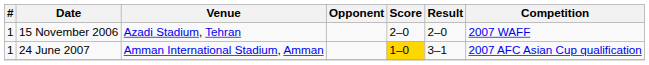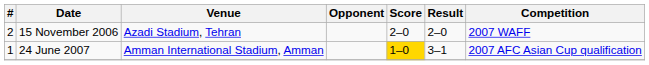 <table class="wikitable">
 <tr>
 <th>#</th>
 <th>Date</th>
 <th>Venue</th>
 <th>Opponent</th>
 <th>Score</th>
 <th>Result</th>
 <th>Competition</th>
 </tr>
 <tr>
-<td>1</td>
+<td>2</td>
 <td>15 November 2006</td>
 <td><a href='#'>Azadi Stadium</a>, <a href='#'>Tehran</a></td>
 <td></td>
 <td>2–0</td>
 <td>2–0</td>
 <td><a href='#'>2007 WAFF</a></td>
 </tr>
 <tr>
 <td>1</td>
 <td>24 June 2007</td>
 <td><a href='#'>Amman International Stadium</a>, <a href='#'>Amman</a></td>
 <td></td>
 <td style="background: gold;">1–0</td>
 <td>3–1</td>
 <td><a href='#'>2007 AFC Asian Cup qualification</a></td>
 </tr>
 <tr>
 </tr>
 </table>
